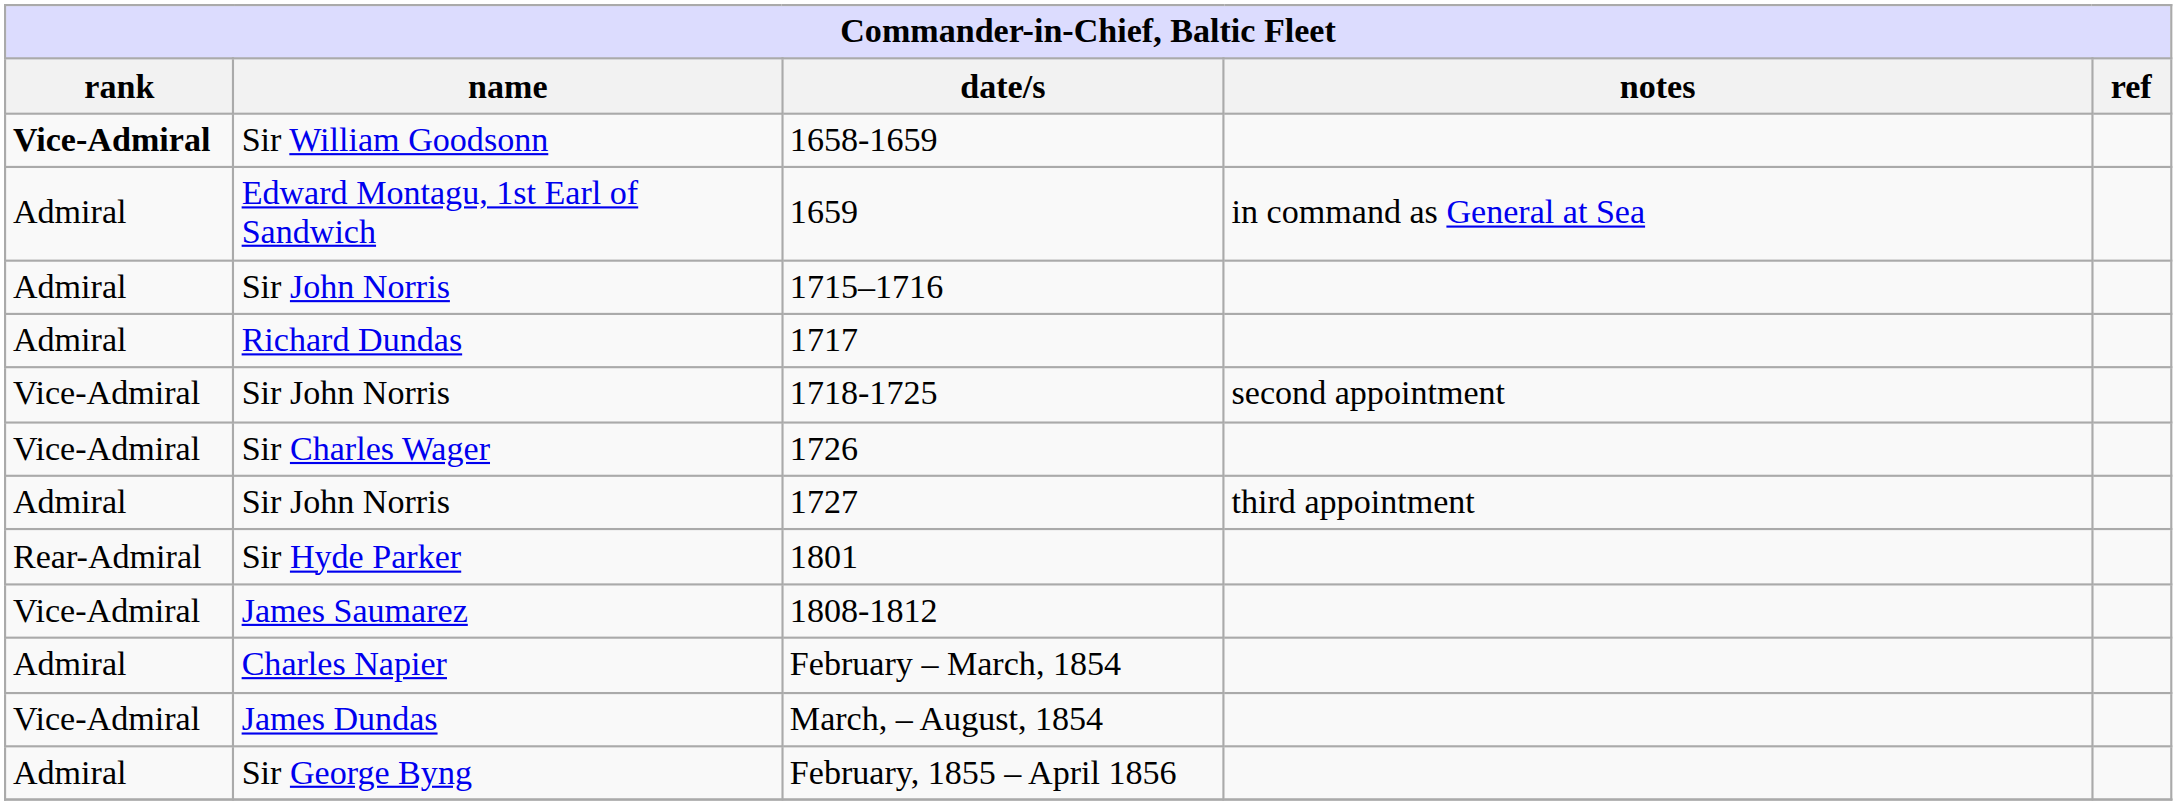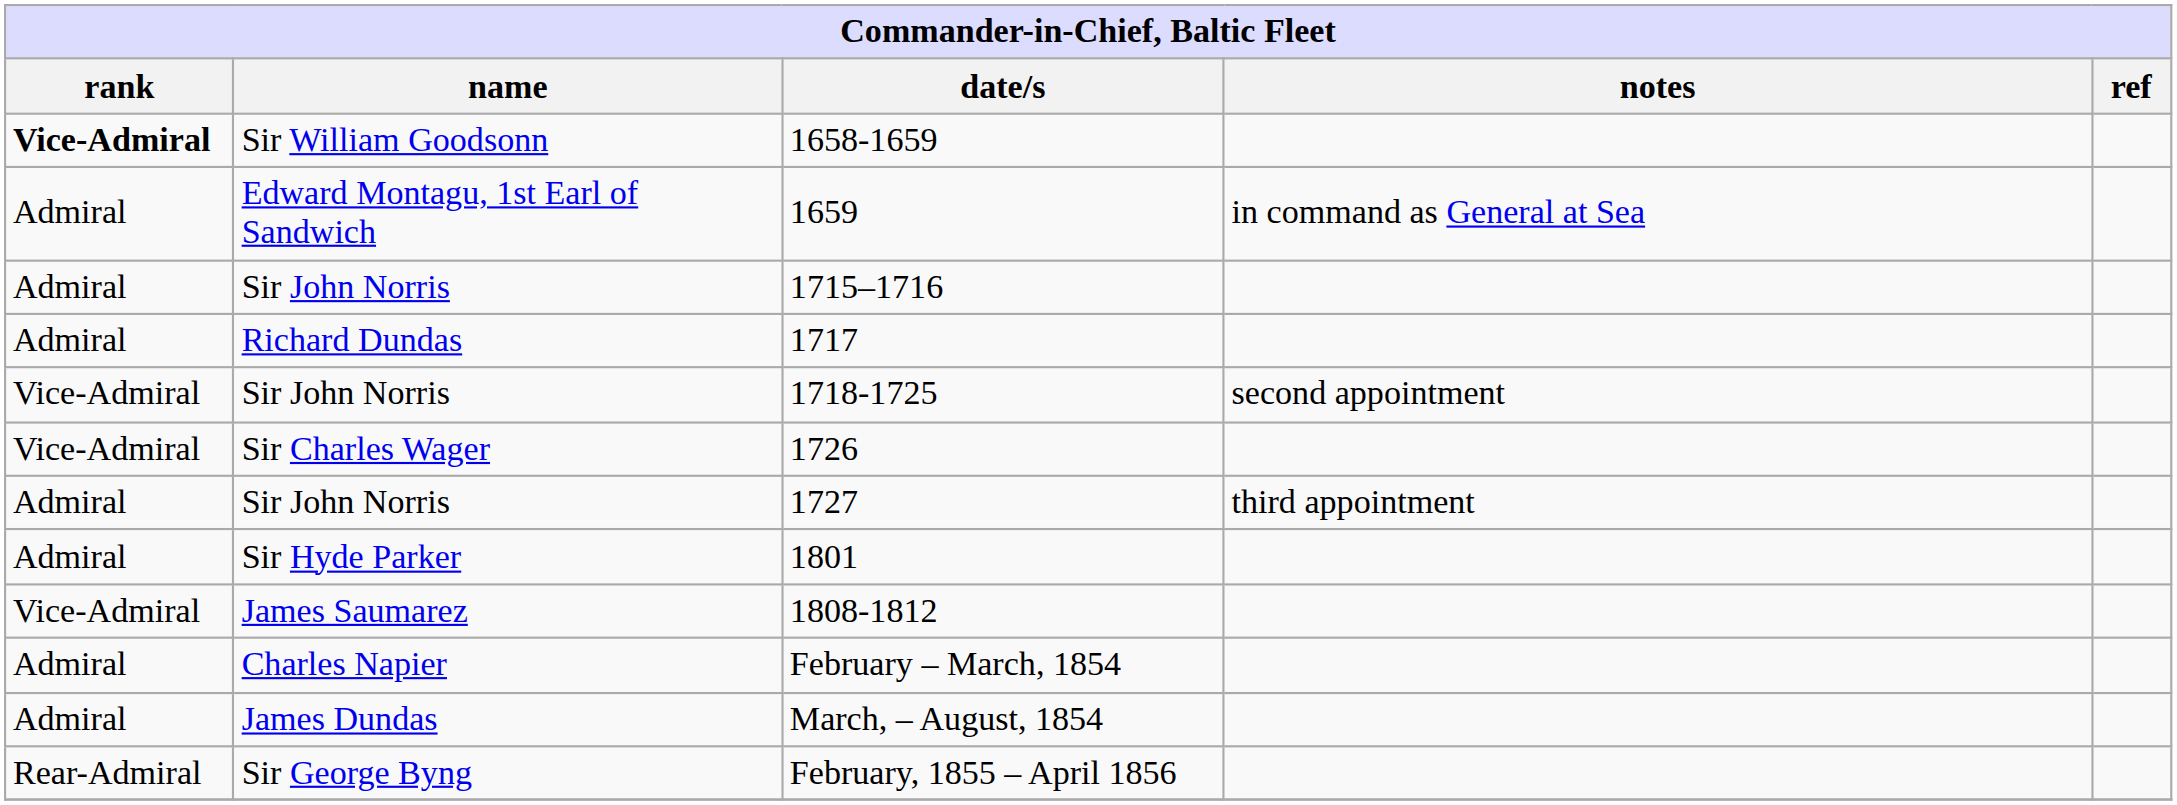 <table class="wikitable sortable">
 <tr>
 <td colspan="6" align="center" style="background:#dcdcfe;"><strong>Commander-in-Chief, Baltic Fleet</strong></td>
 </tr>
 <tr>
 <th width=100>rank</th>
 <th width=250>name</th>
 <th width=200>date/s</th>
 <th width=400>notes</th>
 <th width=30>ref</th>
 </tr>
 <tr>
 <td><strong>Vice-Admiral</strong></td>
 <td>Sir <a href='#'>William Goodsonn</a></td>
 <td>1658-1659</td>
 <td></td>
 <td></td>
 </tr>
 <tr>
 <td>Admiral</td>
 <td><a href='#'>Edward Montagu, 1st Earl of Sandwich</a></td>
 <td>1659</td>
 <td>in command as <a href='#'>General at Sea</a></td>
 <td></td>
 </tr>
 <tr>
 <td>Admiral</td>
 <td>Sir <a href='#'>John Norris</a></td>
 <td>1715–1716</td>
 <td></td>
 <td></td>
 </tr>
 <tr>
 <td>Admiral</td>
 <td><a href='#'>Richard Dundas</a></td>
 <td>1717</td>
 <td></td>
 <td></td>
 </tr>
 <tr>
 <td>Vice-Admiral</td>
 <td>Sir John Norris</td>
 <td>1718-1725</td>
 <td>second appointment</td>
 <td></td>
 </tr>
 <tr>
 <td>Vice-Admiral</td>
 <td>Sir <a href='#'>Charles Wager</a></td>
 <td>1726</td>
 <td></td>
 <td></td>
 </tr>
 <tr>
 <td>Admiral</td>
 <td>Sir John Norris</td>
 <td>1727</td>
 <td>third appointment</td>
 <td></td>
 </tr>
 <tr>
-<td>Rear-Admiral</td>
+<td>Admiral</td>
 <td>Sir <a href='#'>Hyde Parker</a></td>
 <td>1801</td>
 <td></td>
 <td></td>
 </tr>
 <tr>
 <td>Vice-Admiral</td>
 <td><a href='#'>James Saumarez</a></td>
 <td>1808-1812</td>
 <td></td>
 <td></td>
 </tr>
 <tr>
 <td>Admiral</td>
 <td><a href='#'>Charles Napier</a></td>
 <td>February – March, 1854</td>
 <td></td>
 <td></td>
 </tr>
 <tr>
-<td>Vice-Admiral</td>
+<td>Admiral</td>
 <td><a href='#'>James Dundas</a></td>
 <td>March, – August, 1854</td>
 <td></td>
 <td></td>
 </tr>
 <tr>
-<td>Admiral</td>
+<td>Rear-Admiral</td>
 <td>Sir <a href='#'>George Byng</a></td>
 <td>February, 1855 – April 1856</td>
 <td></td>
 <td></td>
 </tr>
 <tr>
 </tr>
 </table>
